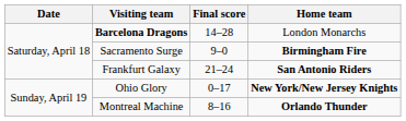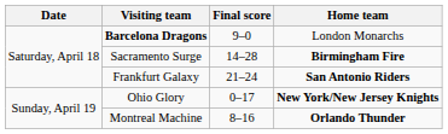 <table class="wikitable" style="font-size:95%; text-align:center">
 <tr>
 <th>Date</th>
 <th>Visiting team</th>
 <th>Final score</th>
 <th>Home team</th>
 </tr>
 <tr>
 <td rowspan="3">Saturday, April 18</td>
 <td><strong>Barcelona Dragons</strong></td>
-<td>14–28</td>
+<td>9–0</td>
 <td>London Monarchs</td>
 </tr>
 <tr>
 <td>Sacramento Surge</td>
-<td>9–0</td>
+<td>14–28</td>
 <td><strong>Birmingham Fire</strong></td>
 </tr>
 <tr>
 <td>Frankfurt Galaxy</td>
 <td>21–24</td>
 <td><strong>San Antonio Riders</strong></td>
 </tr>
 <tr>
 <td rowspan="2">Sunday, April 19</td>
 <td>Ohio Glory</td>
 <td>0–17</td>
 <td><strong>New York/New Jersey Knights</strong></td>
 </tr>
 <tr>
 <td>Montreal Machine</td>
 <td>8–16</td>
 <td><strong>Orlando Thunder</strong></td>
 </tr>
 </table>
